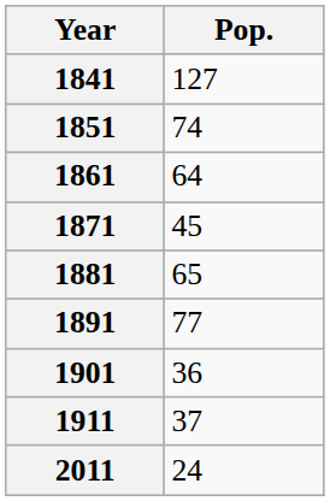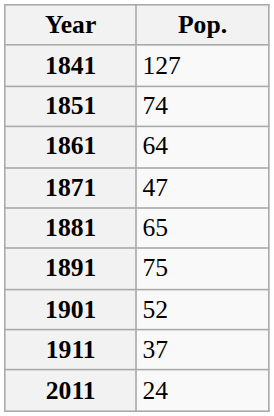 <table class="wikitable" style="margin:0; border:1px solid darkgrey;">
 <tr>
 <th style="width:75px;">Year</th>
 <th style="width:75px;">Pop.</th>
 </tr>
 <tr>
 <th>1841</th>
 <td>127 </td>
 </tr>
 <tr>
 <th>1851</th>
 <td>74 </td>
 </tr>
 <tr>
 <th>1861</th>
 <td>64 </td>
 </tr>
 <tr>
 <th>1871</th>
-<td>45 </td>
+<td>47 </td>
 </tr>
 <tr>
 <th>1881</th>
 <td>65 </td>
 </tr>
 <tr>
 <th>1891</th>
-<td>77 </td>
+<td>75 </td>
 </tr>
 <tr>
 <th>1901</th>
-<td>36 </td>
+<td>52 </td>
 </tr>
 <tr>
 <th>1911</th>
 <td>37 </td>
 </tr>
 <tr>
 <th>2011</th>
 <td>24 </td>
 </tr>
 </table>
